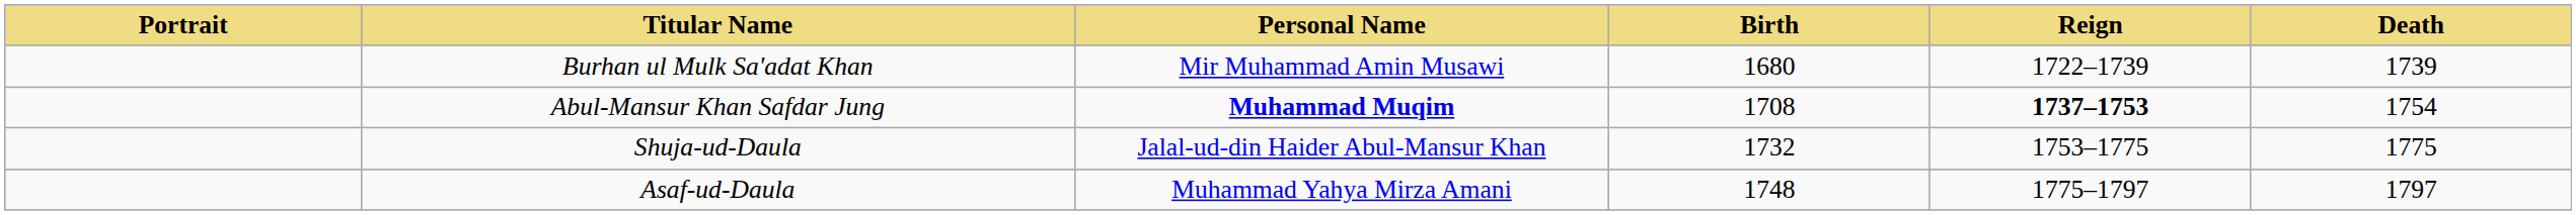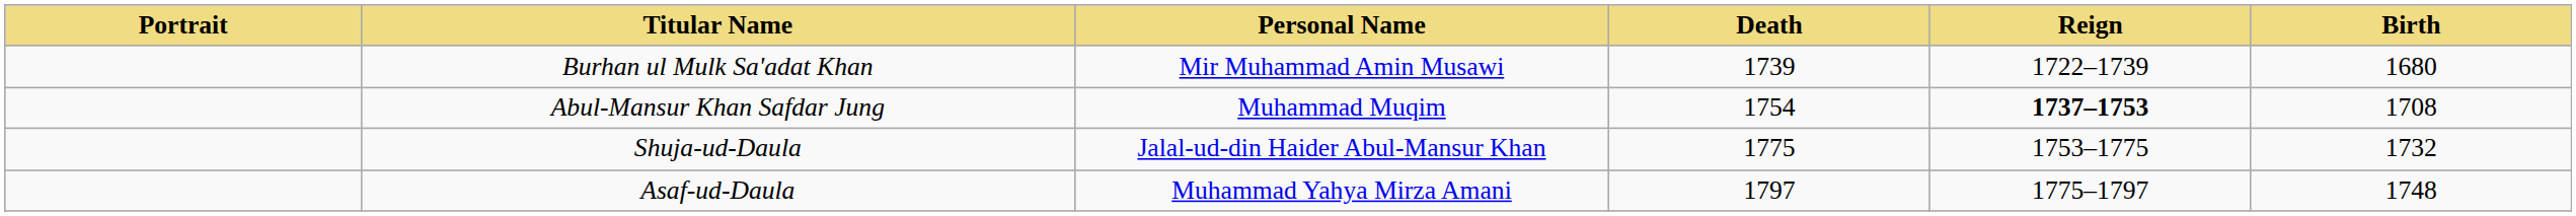 <table width=100% class="wikitable">
 <tr>
 <th style="background-color:#F0DC82" width=10%>Portrait</th>
 <th style="background-color:#F0DC82" width=20%>Titular Name</th>
 <th style="background-color:#F0DC82" width=15%>Personal Name</th>
+<th style="background-color:#F0DC82" width=9%>Death</th>
+<th style="background-color:#F0DC82" width=9%>Reign</th>
 <th style="background-color:#F0DC82" width=9%>Birth</th>
-<th style="background-color:#F0DC82" width=9%>Reign</th>
-<th style="background-color:#F0DC82" width=9%>Death</th>
 </tr>
 <tr>
 <td align="center"></td>
 <td align="center"><em>Burhan ul Mulk Sa'adat Khan</em><br></td>
 <td align="center"><a href='#'>Mir Muhammad Amin Musawi</a></td>
+<td align="center">1739</td>
+<td align="center">1722–1739</td>
 <td align="center">1680</td>
-<td align="center">1722–1739</td>
-<td align="center">1739</td>
 </tr>
 <tr>
 <td align="center"></td>
 <td align="center"><em>Abul-Mansur Khan Safdar Jung</em><br></td>
-<td align="center"><strong><a href='#'>Muhammad Muqim</a></strong></td>
+<td align="center"><a href='#'>Muhammad Muqim</a></td>
+<td align="center">1754</td>
+<td align="center"><strong>1737–1753</strong></td>
 <td align="center">1708</td>
-<td align="center"><strong>1737–1753</strong></td>
-<td align="center">1754</td>
 </tr>
 <tr>
 <td align="center"></td>
 <td align="center"><em>Shuja-ud-Daula</em><br></td>
 <td align="center"><a href='#'>Jalal-ud-din Haider Abul-Mansur Khan</a></td>
+<td align="center">1775</td>
+<td align="center">1753–1775</td>
 <td align="center">1732</td>
-<td align="center">1753–1775</td>
-<td align="center">1775</td>
 </tr>
 <tr>
 <td align="center"></td>
 <td align="center"><em>Asaf-ud-Daula</em><br></td>
 <td align="center"><a href='#'>Muhammad Yahya Mirza Amani</a></td>
+<td align="center">1797</td>
+<td align="center">1775–1797</td>
 <td align="center">1748</td>
-<td align="center">1775–1797</td>
-<td align="center">1797</td>
 </tr>
 </table>
